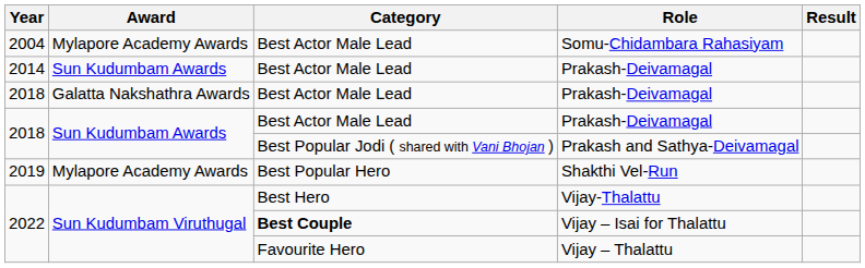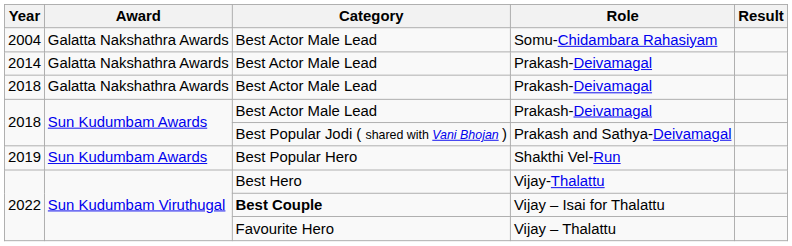 <table class="wikitable">
 <tr>
 <th>Year</th>
 <th>Award</th>
 <th>Category</th>
 <th>Role</th>
 <th>Result</th>
 </tr>
 <tr>
 <td>2004</td>
-<td>Mylapore Academy Awards</td>
+<td>Galatta Nakshathra Awards</td>
 <td>Best Actor Male Lead</td>
 <td>Somu-<a href='#'>Chidambara Rahasiyam</a></td>
 <td></td>
 </tr>
 <tr>
 <td>2014</td>
-<td><a href='#'>Sun Kudumbam Awards</a></td>
+<td>Galatta Nakshathra Awards</td>
 <td>Best Actor Male Lead</td>
 <td>Prakash-<a href='#'>Deivamagal</a></td>
 <td></td>
 </tr>
 <tr>
 <td>2018</td>
 <td>Galatta Nakshathra Awards</td>
 <td>Best Actor Male Lead</td>
 <td>Prakash-<a href='#'>Deivamagal</a></td>
 <td></td>
 </tr>
 <tr>
 <td rowspan="2">2018</td>
 <td rowspan="2"><a href='#'>Sun Kudumbam Awards</a></td>
 <td>Best Actor Male Lead</td>
 <td>Prakash-<a href='#'>Deivamagal</a></td>
 <td></td>
 </tr>
 <tr>
 <td>Best Popular Jodi ( <small>shared with <em><a href='#'>Vani Bhojan</a></em> </small>  )</td>
 <td>Prakash and Sathya-<a href='#'>Deivamagal</a></td>
 <td></td>
 </tr>
 <tr>
 <td>2019</td>
-<td>Mylapore Academy Awards</td>
+<td><a href='#'>Sun Kudumbam Awards</a></td>
 <td>Best Popular Hero</td>
 <td>Shakthi Vel-<a href='#'>Run</a></td>
 <td></td>
 </tr>
 <tr>
 <td rowspan="3">2022</td>
 <td rowspan="3"><a href='#'>Sun Kudumbam Viruthugal</a></td>
 <td>Best Hero</td>
 <td>Vijay-<a href='#'>Thalattu</a></td>
 <td></td>
 </tr>
 <tr>
 <td><strong>Best Couple</strong></td>
 <td>Vijay – Isai for Thalattu</td>
 <td></td>
 </tr>
 <tr>
 <td>Favourite Hero</td>
 <td>Vijay – Thalattu</td>
 <td></td>
 </tr>
 </table>
